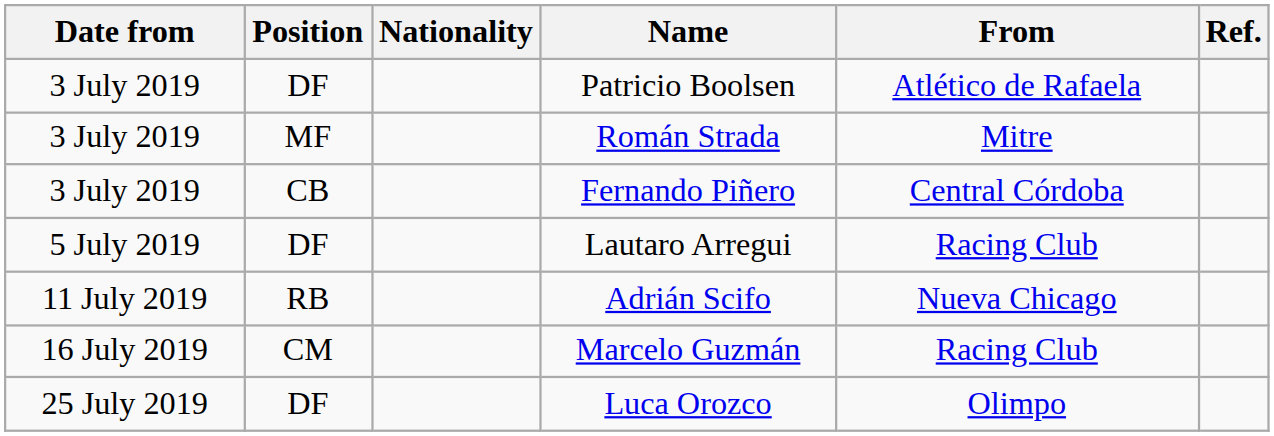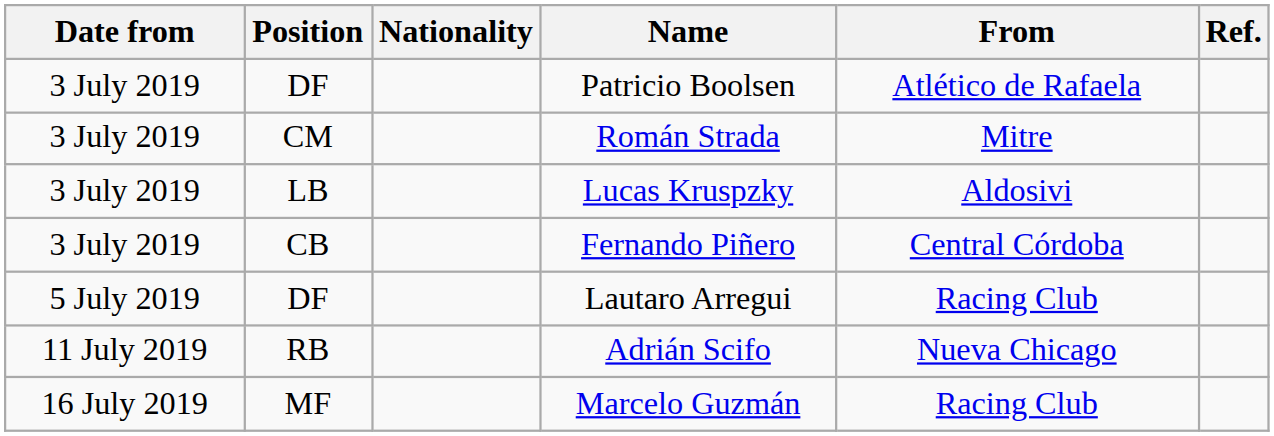 <table class="wikitable" style="text-align:center; font-size:90%; ">
 <tr>
 <th style="background:#; color:#; width:100px;">Date from</th>
 <th style="background:#; color:#; width:50px;">Position</th>
 <th style="background:#; color:#; width:50px;">Nationality</th>
 <th style="background:#; color:#; width:125px;">Name</th>
 <th style="background:#; color:#; width:155px;">From</th>
 <th style="background:#; color:#; width:25px;">Ref.</th>
 </tr>
 <tr>
 <td>3 July 2019</td>
 <td>DF</td>
 <td></td>
 <td>Patricio Boolsen</td>
 <td> <a href='#'>Atlético de Rafaela</a></td>
 <td></td>
 </tr>
 <tr>
 <td>3 July 2019</td>
-<td>MF</td>
+<td>CM</td>
 <td></td>
 <td><a href='#'>Román Strada</a></td>
 <td> <a href='#'>Mitre</a></td>
+<td></td>
+</tr>
+<tr>
+<td>3 July 2019</td>
+<td>LB</td>
+<td></td>
+<td><a href='#'>Lucas Kruspzky</a></td>
+<td> <a href='#'>Aldosivi</a></td>
 <td></td>
 </tr>
 <tr>
 <td>3 July 2019</td>
 <td>CB</td>
 <td></td>
 <td><a href='#'>Fernando Piñero</a></td>
 <td> <a href='#'>Central Córdoba</a></td>
 <td></td>
 </tr>
 <tr>
 <td>5 July 2019</td>
 <td>DF</td>
 <td></td>
 <td>Lautaro Arregui</td>
 <td> <a href='#'>Racing Club</a></td>
 <td></td>
 </tr>
 <tr>
 <td>11 July 2019</td>
 <td>RB</td>
 <td></td>
 <td><a href='#'>Adrián Scifo</a></td>
 <td> <a href='#'>Nueva Chicago</a></td>
 <td></td>
 </tr>
 <tr>
 <td>16 July 2019</td>
-<td>CM</td>
+<td>MF</td>
 <td></td>
 <td><a href='#'>Marcelo Guzmán</a></td>
 <td> <a href='#'>Racing Club</a></td>
 <td></td>
 </tr>
-<tr>
-<td>25 July 2019</td>
-<td>DF</td>
-<td></td>
-<td><a href='#'>Luca Orozco</a></td>
-<td> <a href='#'>Olimpo</a></td>
-<td></td>
-</tr>
 </table>
